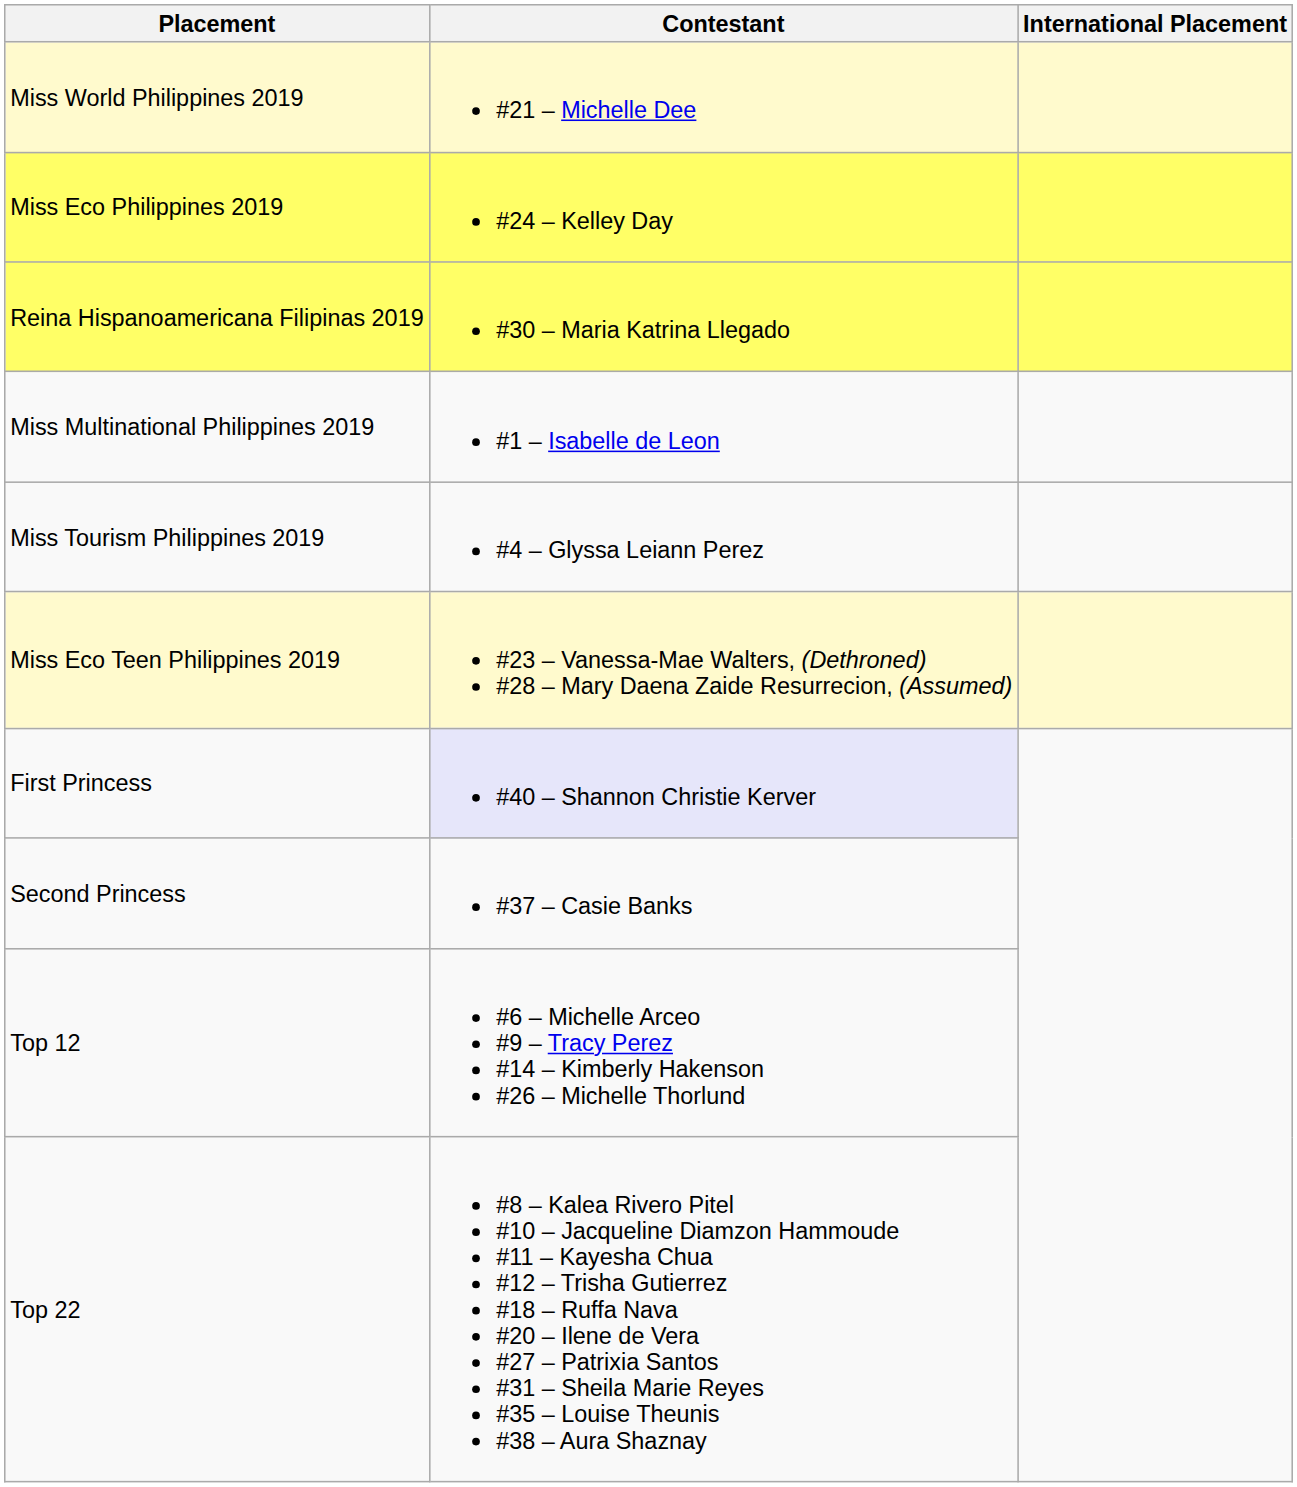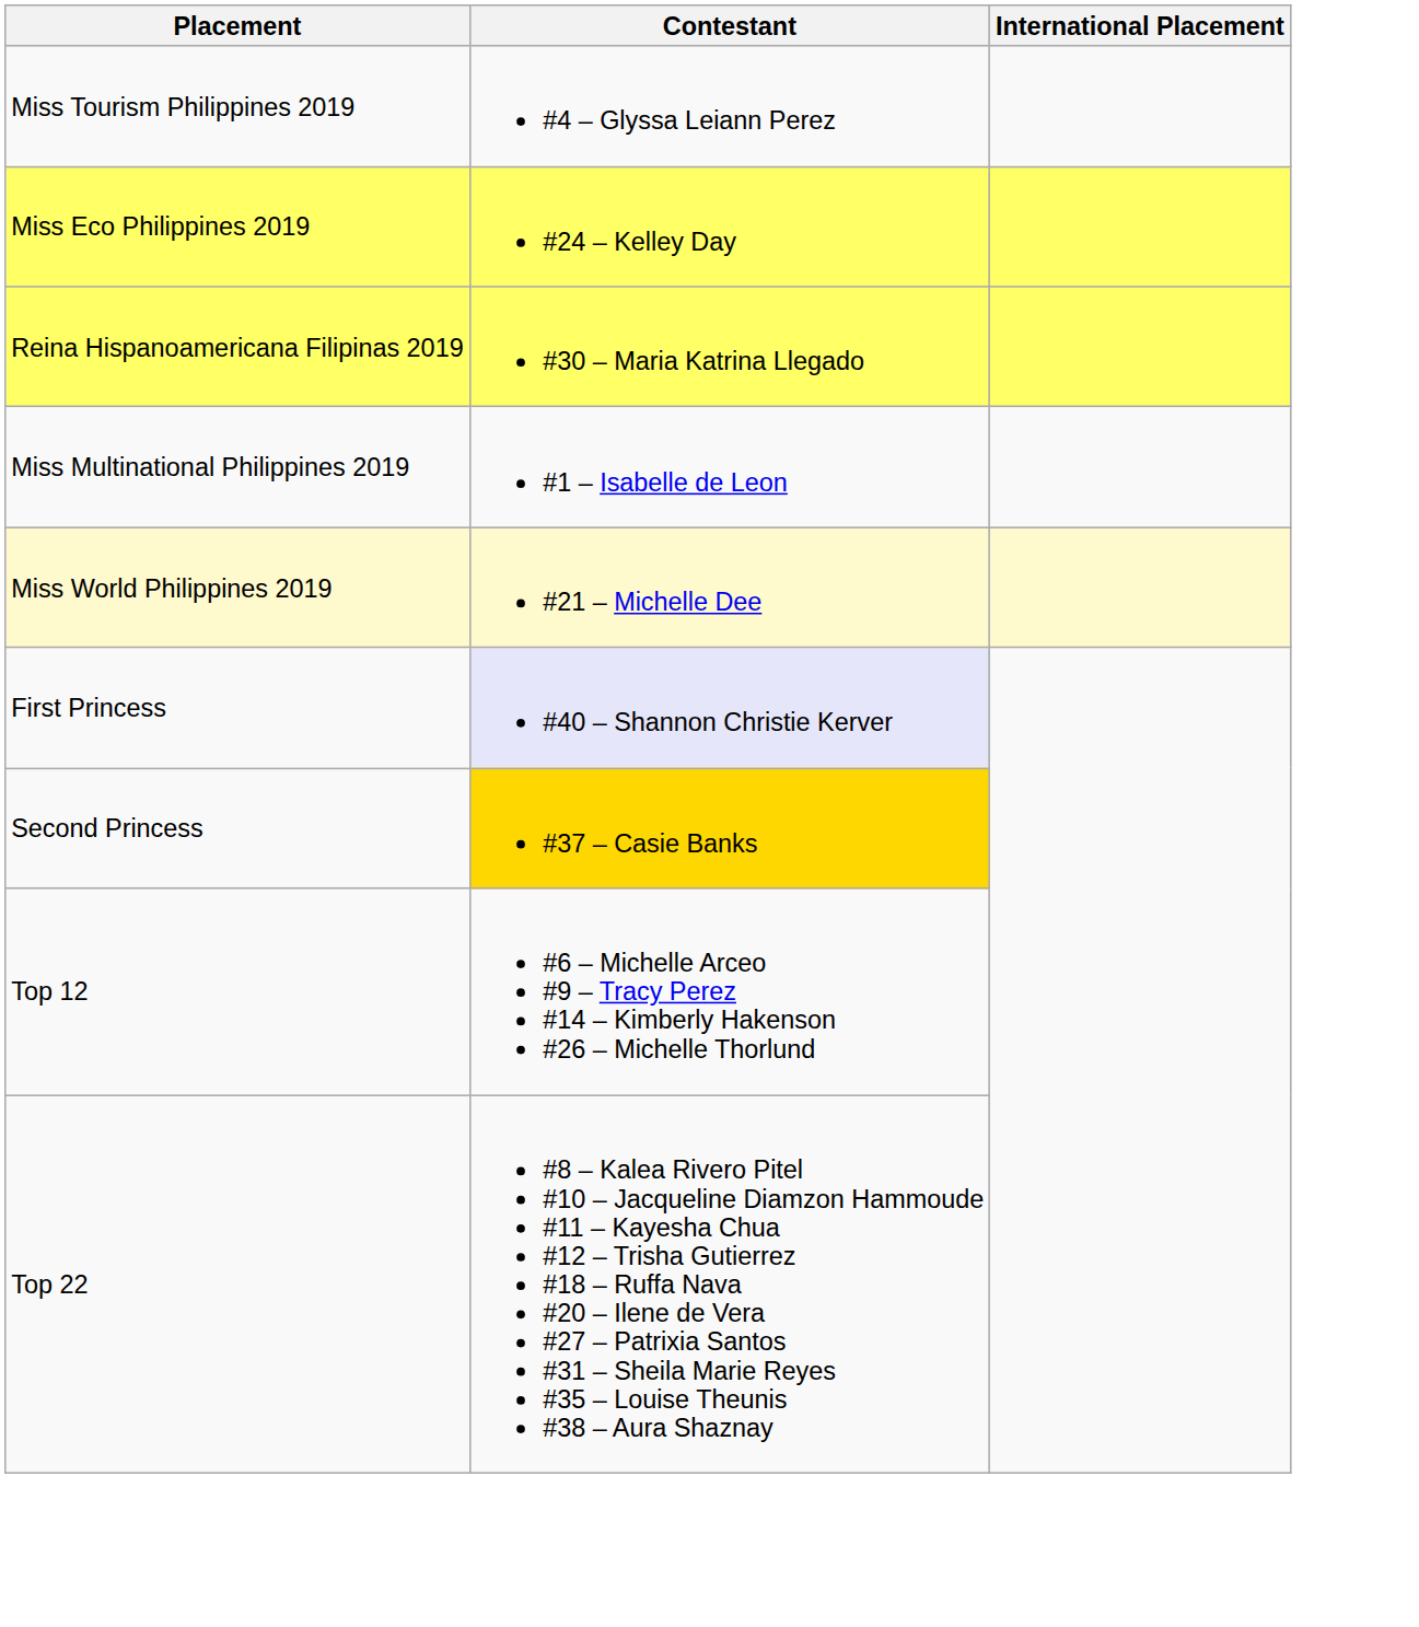 <table class="wikitable sortable" style="font-size: 95%;">
 <tr>
 <th>Placement</th>
 <th>Contestant</th>
 <th>International Placement</th>
 </tr>
-<tr style="background:#FFFACD;">
-<td>Miss World Philippines 2019</td>
-<td><br><ul><li>#21 – <a href='#'>Michelle Dee</a></li></ul></td>
-<td><strong></strong></td>
+<tr>
+<td>Miss Tourism Philippines 2019</td>
+<td><br><ul><li>#4 – Glyssa Leiann Perez</li></ul></td>
+<td></td>
 </tr>
 <tr style="background:#FFFF66;">
 <td>Miss Eco Philippines 2019</td>
 <td><br><ul><li>#24 – Kelley Day</li></ul></td>
 <td><strong></strong></td>
 </tr>
 <tr style="background:#FFFF66;">
 <td>Reina Hispanoamericana Filipinas 2019</td>
 <td><br><ul><li>#30 – Maria Katrina Llegado</li></ul></td>
 <td><strong></strong></td>
 </tr>
 <tr>
 <td>Miss Multinational Philippines 2019</td>
 <td><br><ul><li>#1 – <a href='#'>Isabelle de Leon</a></li></ul></td>
 <td></td>
 </tr>
-<tr>
-<td>Miss Tourism Philippines 2019</td>
-<td><br><ul><li>#4 – Glyssa Leiann Perez</li></ul></td>
-<td></td>
-</tr>
 <tr style="background:#FFFACD;">
-<td>Miss Eco Teen Philippines 2019</td>
-<td><br><ul><li>#23 – Vanessa-Mae Walters, <em>(Dethroned)</em></li><li>#28 – Mary Daena Zaide Resurrecion, <em>(Assumed)</em></li></ul></td>
+<td>Miss World Philippines 2019</td>
+<td><br><ul><li>#21 – <a href='#'>Michelle Dee</a></li></ul></td>
 <td><strong></strong></td>
 </tr>
 <tr>
 <td>First Princess</td>
 <td style="background: lavender;"><br><ul><li>#40 – Shannon Christie Kerver</li></ul></td>
 </tr>
 <tr>
 <td>Second Princess</td>
-<td><br><ul><li>#37 – Casie Banks</li></ul></td>
+<td style="background: gold;"><br><ul><li>#37 – Casie Banks</li></ul></td>
 </tr>
 <tr>
 <td>Top 12</td>
 <td><br><ul><li>#6 – Michelle Arceo</li><li>#9 – <a href='#'>Tracy Perez</a></li><li>#14 – Kimberly Hakenson</li><li>#26 – Michelle Thorlund</li></ul></td>
 </tr>
 <tr>
 <td>Top 22</td>
 <td><br><ul><li>#8 – Kalea Rivero Pitel</li><li>#10 – Jacqueline Diamzon Hammoude</li><li>#11 – Kayesha Chua</li><li>#12 – Trisha Gutierrez</li><li>#18 – Ruffa Nava</li><li>#20 – Ilene de Vera</li><li>#27 – Patrixia Santos</li><li>#31 – Sheila Marie Reyes</li><li>#35 – Louise Theunis</li><li>#38 – Aura Shaznay</li></ul></td>
 </tr>
 </table>
